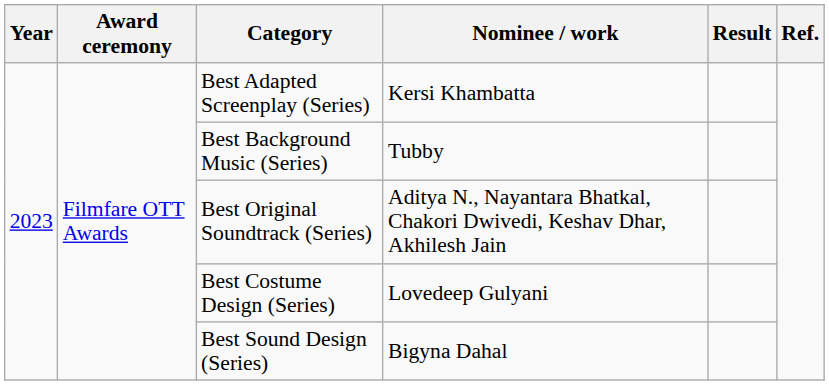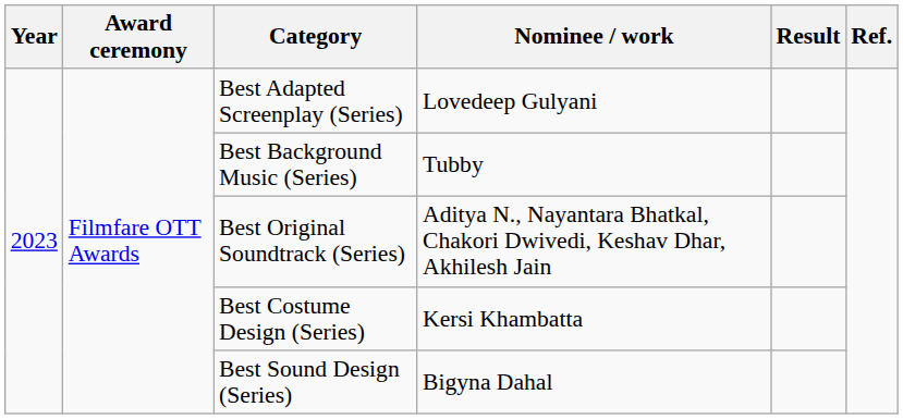 <table class="wikitable">
 <tr>
 <th>Year</th>
 <th>Award ceremony</th>
 <th>Category</th>
 <th>Nominee / work</th>
 <th>Result</th>
 <th>Ref.</th>
 </tr>
 <tr>
 <td rowspan="5"><a href='#'>2023</a></td>
 <td rowspan="5"><a href='#'>Filmfare OTT Awards</a></td>
 <td>Best Adapted Screenplay (Series)</td>
-<td>Kersi Khambatta</td>
+<td>Lovedeep Gulyani</td>
 <td></td>
 <td rowspan="5"></td>
 </tr>
 <tr>
 <td>Best Background Music (Series)</td>
 <td>Tubby</td>
 <td></td>
 </tr>
 <tr>
 <td>Best Original Soundtrack (Series)</td>
 <td>Aditya N., Nayantara Bhatkal, Chakori Dwivedi, Keshav Dhar, Akhilesh Jain</td>
 <td></td>
 </tr>
 <tr>
 <td>Best Costume Design (Series)</td>
-<td>Lovedeep Gulyani</td>
+<td>Kersi Khambatta</td>
 <td></td>
 </tr>
 <tr>
 <td>Best Sound Design (Series)</td>
 <td>Bigyna Dahal</td>
 <td></td>
 </tr>
 </table>
